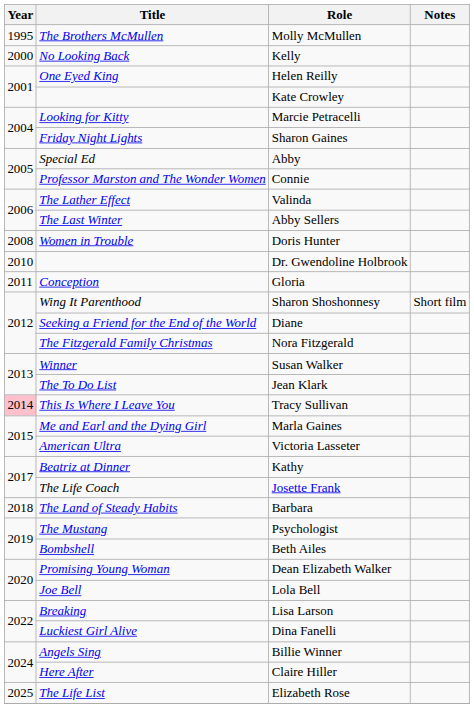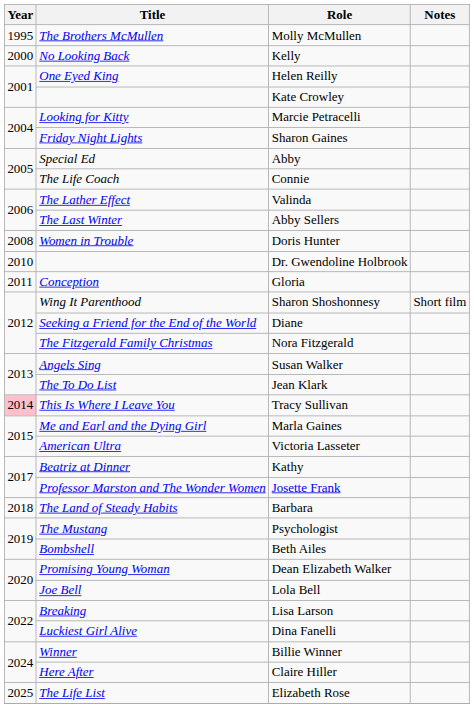 <table class="wikitable plainrowheaders sortable">
 <tr>
 <th>Year</th>
 <th>Title</th>
 <th>Role</th>
 <th class="unsortable">Notes</th>
 </tr>
 <tr>
 <td>1995</td>
 <td><em><a href='#'>The Brothers McMullen</a></em></td>
 <td>Molly McMullen</td>
 <td></td>
 </tr>
 <tr>
 <td>2000</td>
 <td><em><a href='#'>No Looking Back</a></em></td>
 <td>Kelly</td>
 <td></td>
 </tr>
 <tr>
 <td rowspan="2">2001</td>
 <td><em><a href='#'>One Eyed King</a></em></td>
 <td>Helen Reilly</td>
 <td></td>
 </tr>
 <tr>
 <td><em></em></td>
 <td>Kate Crowley</td>
 <td></td>
 </tr>
 <tr>
 <td rowspan="2">2004</td>
 <td><em><a href='#'>Looking for Kitty</a></em></td>
 <td>Marcie Petracelli</td>
 <td></td>
 </tr>
 <tr>
 <td><em><a href='#'>Friday Night Lights</a></em></td>
 <td>Sharon Gaines</td>
 <td></td>
 </tr>
 <tr>
 <td rowspan="2">2005</td>
 <td><em>Special Ed</em></td>
 <td>Abby</td>
 <td></td>
 </tr>
 <tr>
-<td><em><a href='#'>Professor Marston and The Wonder Women</a></em></td>
+<td><em>The Life Coach</em></td>
 <td>Connie</td>
 <td></td>
 </tr>
 <tr>
 <td rowspan="2">2006</td>
 <td><em><a href='#'>The Lather Effect</a></em></td>
 <td>Valinda</td>
 <td></td>
 </tr>
 <tr>
 <td><em><a href='#'>The Last Winter</a></em></td>
 <td>Abby Sellers</td>
 <td></td>
 </tr>
 <tr>
 <td>2008</td>
 <td><em><a href='#'>Women in Trouble</a></em></td>
 <td>Doris Hunter</td>
 <td></td>
 </tr>
 <tr>
 <td>2010</td>
 <td><em></em></td>
 <td>Dr. Gwendoline Holbrook</td>
 <td></td>
 </tr>
 <tr>
 <td>2011</td>
 <td><em><a href='#'>Conception</a></em></td>
 <td>Gloria</td>
 <td></td>
 </tr>
 <tr>
 <td rowspan="3">2012</td>
 <td><em>Wing It Parenthood</em></td>
 <td>Sharon Shoshonnesy</td>
 <td>Short film</td>
 </tr>
 <tr>
 <td><em><a href='#'>Seeking a Friend for the End of the World</a></em></td>
 <td>Diane</td>
 <td></td>
 </tr>
 <tr>
 <td><em><a href='#'>The Fitzgerald Family Christmas</a></em></td>
 <td>Nora Fitzgerald</td>
 <td></td>
 </tr>
 <tr>
 <td rowspan="2">2013</td>
-<td><em><a href='#'>Winner</a></em></td>
+<td><em><a href='#'>Angels Sing</a></em></td>
 <td>Susan Walker</td>
 <td></td>
 </tr>
 <tr>
 <td><em><a href='#'>The To Do List</a></em></td>
 <td>Jean Klark</td>
 <td></td>
 </tr>
 <tr>
 <td style="background: pink;">2014</td>
 <td><em><a href='#'>This Is Where I Leave You</a></em></td>
 <td>Tracy Sullivan</td>
 <td></td>
 </tr>
 <tr>
 <td rowspan="2">2015</td>
 <td><em><a href='#'>Me and Earl and the Dying Girl</a></em></td>
 <td>Marla Gaines</td>
 <td></td>
 </tr>
 <tr>
 <td><em><a href='#'>American Ultra</a></em></td>
 <td>Victoria Lasseter</td>
 <td></td>
 </tr>
 <tr>
 <td rowspan="2">2017</td>
 <td><em><a href='#'>Beatriz at Dinner</a></em></td>
 <td>Kathy</td>
 <td></td>
 </tr>
 <tr>
-<td><em>The Life Coach</em></td>
+<td><em><a href='#'>Professor Marston and The Wonder Women</a></em></td>
 <td><a href='#'>Josette Frank</a></td>
 <td></td>
 </tr>
 <tr>
 <td>2018</td>
 <td><em><a href='#'>The Land of Steady Habits</a></em></td>
 <td>Barbara</td>
 <td></td>
 </tr>
 <tr>
 <td rowspan="2">2019</td>
 <td><em><a href='#'>The Mustang</a></em></td>
 <td>Psychologist</td>
 <td></td>
 </tr>
 <tr>
 <td><em><a href='#'>Bombshell</a></em></td>
 <td>Beth Ailes</td>
 <td></td>
 </tr>
 <tr>
 <td rowspan="2">2020</td>
 <td><em><a href='#'>Promising Young Woman</a></em></td>
 <td>Dean Elizabeth Walker</td>
 <td></td>
 </tr>
 <tr>
 <td><em><a href='#'>Joe Bell</a></em></td>
 <td>Lola Bell</td>
 <td></td>
 </tr>
 <tr>
 <td rowspan="2">2022</td>
 <td><em><a href='#'>Breaking</a></em></td>
 <td>Lisa Larson</td>
 <td></td>
 </tr>
 <tr>
 <td><em><a href='#'>Luckiest Girl Alive</a></em></td>
 <td>Dina Fanelli</td>
 <td></td>
 </tr>
 <tr>
 <td rowspan="2">2024</td>
-<td><em><a href='#'>Angels Sing</a></em></td>
+<td><em><a href='#'>Winner</a></em></td>
 <td>Billie Winner</td>
 <td></td>
 </tr>
 <tr>
 <td><em><a href='#'>Here After</a></em></td>
 <td>Claire Hiller</td>
 <td></td>
 </tr>
 <tr>
 <td>2025</td>
 <td><em><a href='#'>The Life List</a></em></td>
 <td>Elizabeth Rose</td>
 <td></td>
 </tr>
 <tr>
 </tr>
 </table>
